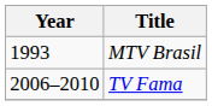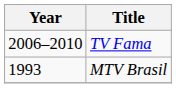 <table class="wikitable">
 <tr>
 <th>Year</th>
 <th>Title</th>
 </tr>
 <tr>
+<td>2006–2010</td>
+<td><em><a href='#'>TV Fama</a></em></td>
+</tr>
+<tr>
 <td>1993</td>
 <td><em>MTV Brasil</em></td>
 </tr>
 <tr>
-<td>2006–2010</td>
-<td><em><a href='#'>TV Fama</a></em></td>
-</tr>
-<tr>
 </tr>
 </table>
